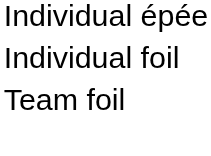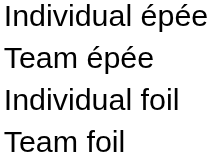 <table>
 <tr>
 <td rowspan=2>Individual épée <br></td>
 <td rowspan=2></td>
 <td rowspan=2></td>
 <td></td>
 </tr>
 <tr>
+<td></td>
+</tr>
+<tr>
+<td>Team épée <br></td>
+<td></td>
+<td></td>
 <td></td>
 </tr>
 <tr>
 <td rowspan=2>Individual foil <br></td>
 <td rowspan=2></td>
 <td rowspan=2></td>
 <td></td>
 </tr>
 <tr>
 <td></td>
 </tr>
 <tr>
 <td>Team foil <br></td>
 <td></td>
 <td></td>
 <td></td>
 </tr>
 </table>
